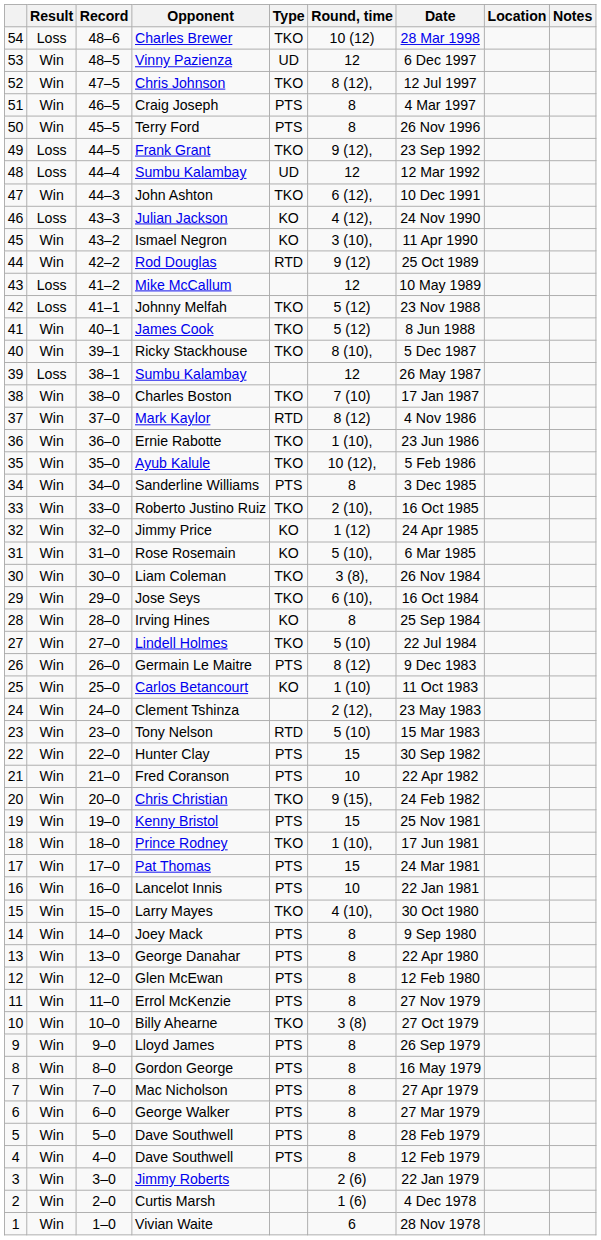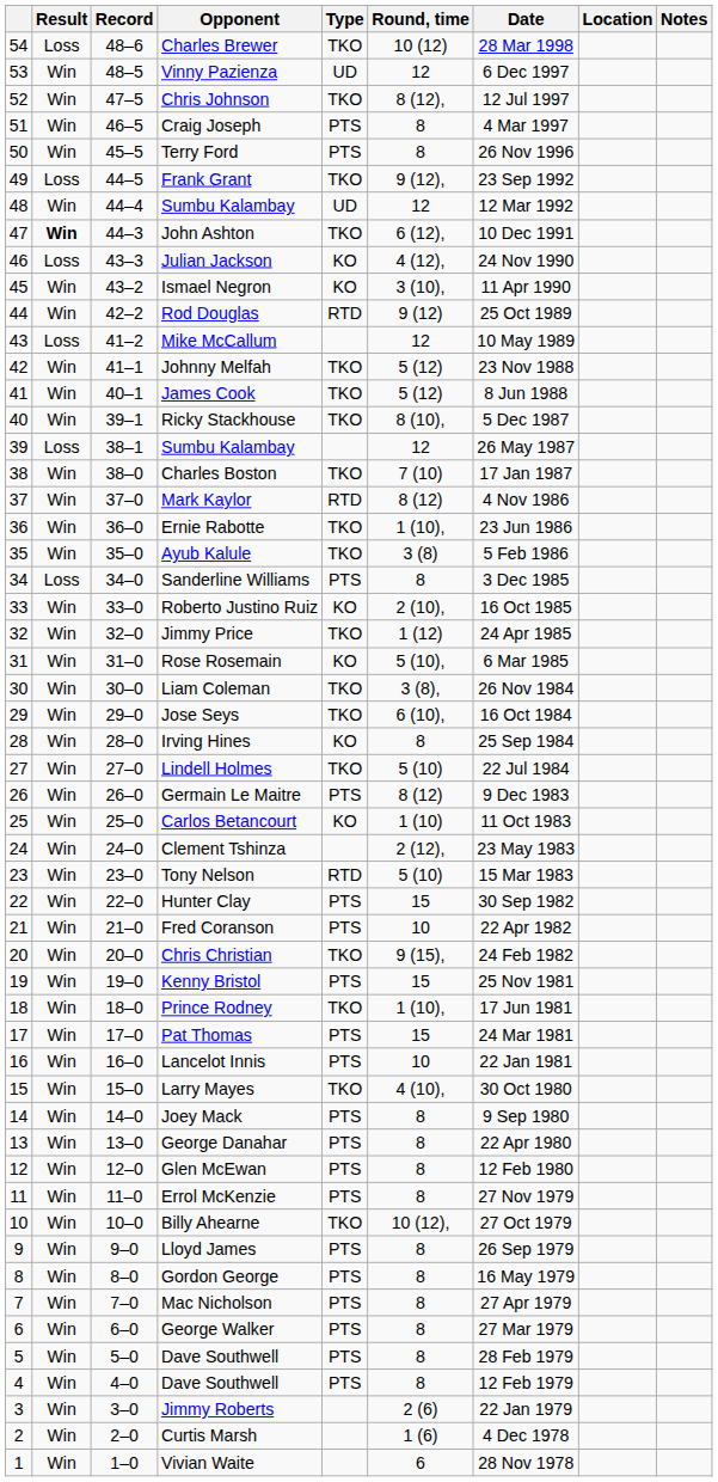 <table class="wikitable" style="text-align:center; font-size:95%">
 <tr>
 <th></th>
 <th>Result</th>
 <th>Record</th>
 <th>Opponent</th>
 <th>Type</th>
 <th>Round, time</th>
 <th>Date</th>
 <th>Location</th>
 <th>Notes</th>
 </tr>
 <tr>
 <td>54</td>
 <td>Loss</td>
 <td>48–6</td>
 <td style="text-align:left;"><a href='#'>Charles Brewer</a></td>
 <td>TKO</td>
 <td>10 (12)</td>
 <td><a href='#'>28 Mar 1998</a></td>
 <td style="text-align:left;"></td>
 <td style="text-align:left;"></td>
 </tr>
 <tr>
 <td>53</td>
 <td>Win</td>
 <td>48–5</td>
 <td style="text-align:left;"><a href='#'>Vinny Pazienza</a></td>
 <td>UD</td>
 <td>12</td>
 <td>6 Dec 1997</td>
 <td style="text-align:left;"></td>
 <td style="text-align:left;"></td>
 </tr>
 <tr>
 <td>52</td>
 <td>Win</td>
 <td>47–5</td>
 <td style="text-align:left;"><a href='#'>Chris Johnson</a></td>
 <td>TKO</td>
 <td>8 (12), </td>
 <td>12 Jul 1997</td>
 <td style="text-align:left;"></td>
 <td style="text-align:left;"></td>
 </tr>
 <tr>
 <td>51</td>
 <td>Win</td>
 <td>46–5</td>
 <td style="text-align:left;">Craig Joseph</td>
 <td>PTS</td>
 <td>8</td>
 <td>4 Mar 1997</td>
 <td style="text-align:left;"></td>
 <td></td>
 </tr>
 <tr>
 <td>50</td>
 <td>Win</td>
 <td>45–5</td>
 <td style="text-align:left;">Terry Ford</td>
 <td>PTS</td>
 <td>8</td>
 <td>26 Nov 1996</td>
 <td style="text-align:left;"></td>
 <td></td>
 </tr>
 <tr>
 <td>49</td>
 <td>Loss</td>
 <td>44–5</td>
 <td style="text-align:left;"><a href='#'>Frank Grant</a></td>
 <td>TKO</td>
 <td>9 (12), </td>
 <td>23 Sep 1992</td>
 <td style="text-align:left;"></td>
 <td style="text-align:left;"></td>
 </tr>
 <tr>
 <td>48</td>
-<td>Loss</td>
+<td>Win</td>
 <td>44–4</td>
 <td style="text-align:left;"><a href='#'>Sumbu Kalambay</a></td>
 <td>UD</td>
 <td>12</td>
 <td>12 Mar 1992</td>
 <td style="text-align:left;"></td>
 <td style="text-align:left;"></td>
 </tr>
 <tr>
 <td>47</td>
-<td>Win</td>
+<td><strong>Win</strong></td>
 <td>44–3</td>
 <td style="text-align:left;">John Ashton</td>
 <td>TKO</td>
 <td>6 (12), </td>
 <td>10 Dec 1991</td>
 <td style="text-align:left;"></td>
 <td style="text-align:left;"></td>
 </tr>
 <tr>
 <td>46</td>
 <td>Loss</td>
 <td>43–3</td>
 <td style="text-align:left;"><a href='#'>Julian Jackson</a></td>
 <td>KO</td>
 <td>4 (12), </td>
 <td>24 Nov 1990</td>
 <td style="text-align:left;"></td>
 <td style="text-align:left;"></td>
 </tr>
 <tr>
 <td>45</td>
 <td>Win</td>
 <td>43–2</td>
 <td style="text-align:left;">Ismael Negron</td>
 <td>KO</td>
 <td>3 (10), </td>
 <td>11 Apr 1990</td>
 <td style="text-align:left;"></td>
 <td></td>
 </tr>
 <tr>
 <td>44</td>
 <td>Win</td>
 <td>42–2</td>
 <td style="text-align:left;"><a href='#'>Rod Douglas</a></td>
 <td>RTD</td>
 <td>9 (12)</td>
 <td>25 Oct 1989</td>
 <td style="text-align:left;"></td>
 <td style="text-align:left;"></td>
 </tr>
 <tr>
 <td>43</td>
 <td>Loss</td>
 <td>41–2</td>
 <td style="text-align:left;"><a href='#'>Mike McCallum</a></td>
 <td></td>
 <td>12</td>
 <td>10 May 1989</td>
 <td style="text-align:left;"></td>
 <td style="text-align:left;"></td>
 </tr>
 <tr>
 <td>42</td>
-<td>Loss</td>
+<td>Win</td>
 <td>41–1</td>
 <td style="text-align:left;">Johnny Melfah</td>
 <td>TKO</td>
 <td>5 (12)</td>
 <td>23 Nov 1988</td>
 <td style="text-align:left;"></td>
 <td style="text-align:left;"></td>
 </tr>
 <tr>
 <td>41</td>
 <td>Win</td>
 <td>40–1</td>
 <td style="text-align:left;"><a href='#'>James Cook</a></td>
 <td>TKO</td>
 <td>5 (12)</td>
 <td>8 Jun 1988</td>
 <td style="text-align:left;"></td>
 <td style="text-align:left;"></td>
 </tr>
 <tr>
 <td>40</td>
 <td>Win</td>
 <td>39–1</td>
 <td style="text-align:left;">Ricky Stackhouse</td>
 <td>TKO</td>
 <td>8 (10), </td>
 <td>5 Dec 1987</td>
 <td style="text-align:left;"></td>
 <td></td>
 </tr>
 <tr>
 <td>39</td>
 <td>Loss</td>
 <td>38–1</td>
 <td style="text-align:left;"><a href='#'>Sumbu Kalambay</a></td>
 <td></td>
 <td>12</td>
 <td>26 May 1987</td>
 <td style="text-align:left;"></td>
 <td style="text-align:left;"></td>
 </tr>
 <tr>
 <td>38</td>
 <td>Win</td>
 <td>38–0</td>
 <td style="text-align:left;">Charles Boston</td>
 <td>TKO</td>
 <td>7 (10)</td>
 <td>17 Jan 1987</td>
 <td style="text-align:left;"></td>
 <td></td>
 </tr>
 <tr>
 <td>37</td>
 <td>Win</td>
 <td>37–0</td>
 <td style="text-align:left;"><a href='#'>Mark Kaylor</a></td>
 <td>RTD</td>
 <td>8 (12)</td>
 <td>4 Nov 1986</td>
 <td style="text-align:left;"></td>
 <td style="text-align:left;"></td>
 </tr>
 <tr>
 <td>36</td>
 <td>Win</td>
 <td>36–0</td>
 <td style="text-align:left;">Ernie Rabotte</td>
 <td>TKO</td>
 <td>1 (10), </td>
 <td>23 Jun 1986</td>
 <td style="text-align:left;"></td>
 <td></td>
 </tr>
 <tr>
 <td>35</td>
 <td>Win</td>
 <td>35–0</td>
 <td style="text-align:left;"><a href='#'>Ayub Kalule</a></td>
 <td>TKO</td>
-<td>10 (12), </td>
+<td>3 (8)</td>
 <td>5 Feb 1986</td>
 <td style="text-align:left;"></td>
 <td style="text-align:left;"></td>
 </tr>
 <tr>
 <td>34</td>
-<td>Win</td>
+<td>Loss</td>
 <td>34–0</td>
 <td style="text-align:left;">Sanderline Williams</td>
 <td>PTS</td>
 <td>8</td>
 <td>3 Dec 1985</td>
 <td style="text-align:left;"></td>
 <td></td>
 </tr>
 <tr>
 <td>33</td>
 <td>Win</td>
 <td>33–0</td>
 <td style="text-align:left;">Roberto Justino Ruiz</td>
-<td>TKO</td>
+<td>KO</td>
 <td>2 (10), </td>
 <td>16 Oct 1985</td>
 <td style="text-align:left;"></td>
 <td></td>
 </tr>
 <tr>
 <td>32</td>
 <td>Win</td>
 <td>32–0</td>
 <td style="text-align:left;">Jimmy Price</td>
-<td>KO</td>
+<td>TKO</td>
 <td>1 (12)</td>
 <td>24 Apr 1985</td>
 <td style="text-align:left;"></td>
 <td style="text-align:left;"></td>
 </tr>
 <tr>
 <td>31</td>
 <td>Win</td>
 <td>31–0</td>
 <td style="text-align:left;">Rose Rosemain</td>
 <td>KO</td>
 <td>5 (10), </td>
 <td>6 Mar 1985</td>
 <td style="text-align:left;"></td>
 <td></td>
 </tr>
 <tr>
 <td>30</td>
 <td>Win</td>
 <td>30–0</td>
 <td style="text-align:left;">Liam Coleman</td>
 <td>TKO</td>
 <td>3 (8), </td>
 <td>26 Nov 1984</td>
 <td style="text-align:left;"></td>
 <td></td>
 </tr>
 <tr>
 <td>29</td>
 <td>Win</td>
 <td>29–0</td>
 <td style="text-align:left;">Jose Seys</td>
 <td>TKO</td>
 <td>6 (10), </td>
 <td>16 Oct 1984</td>
 <td style="text-align:left;"></td>
 <td></td>
 </tr>
 <tr>
 <td>28</td>
 <td>Win</td>
 <td>28–0</td>
 <td style="text-align:left;">Irving Hines</td>
 <td>KO</td>
 <td>8</td>
 <td>25 Sep 1984</td>
 <td style="text-align:left;"></td>
 <td></td>
 </tr>
 <tr>
 <td>27</td>
 <td>Win</td>
 <td>27–0</td>
 <td style="text-align:left;"><a href='#'>Lindell Holmes</a></td>
 <td>TKO</td>
 <td>5 (10)</td>
 <td>22 Jul 1984</td>
 <td style="text-align:left;"></td>
 <td></td>
 </tr>
 <tr>
 <td>26</td>
 <td>Win</td>
 <td>26–0</td>
 <td style="text-align:left;">Germain Le Maitre</td>
 <td>PTS</td>
 <td>8 (12)</td>
 <td>9 Dec 1983</td>
 <td style="text-align:left;"></td>
 <td style="text-align:left;"></td>
 </tr>
 <tr>
 <td>25</td>
 <td>Win</td>
 <td>25–0</td>
 <td style="text-align:left;"><a href='#'>Carlos Betancourt</a></td>
 <td>KO</td>
 <td>1 (10)</td>
 <td>11 Oct 1983</td>
 <td style="text-align:left;"></td>
 <td></td>
 </tr>
 <tr>
 <td>24</td>
 <td>Win</td>
 <td>24–0</td>
 <td style="text-align:left;">Clement Tshinza</td>
 <td></td>
 <td>2 (12), </td>
 <td>23 May 1983</td>
 <td style="text-align:left;"></td>
 <td style="text-align:left;"></td>
 </tr>
 <tr>
 <td>23</td>
 <td>Win</td>
 <td>23–0</td>
 <td style="text-align:left;">Tony Nelson</td>
 <td>RTD</td>
 <td>5 (10)</td>
 <td>15 Mar 1983</td>
 <td style="text-align:left;"></td>
 <td></td>
 </tr>
 <tr>
 <td>22</td>
 <td>Win</td>
 <td>22–0</td>
 <td style="text-align:left;">Hunter Clay</td>
 <td>PTS</td>
 <td>15</td>
 <td>30 Sep 1982</td>
 <td style="text-align:left;"></td>
 <td style="text-align:left;"></td>
 </tr>
 <tr>
 <td>21</td>
 <td>Win</td>
 <td>21–0</td>
 <td style="text-align:left;">Fred Coranson</td>
 <td>PTS</td>
 <td>10</td>
 <td>22 Apr 1982</td>
 <td style="text-align:left;"></td>
 <td></td>
 </tr>
 <tr>
 <td>20</td>
 <td>Win</td>
 <td>20–0</td>
 <td style="text-align:left;"><a href='#'>Chris Christian</a></td>
 <td>TKO</td>
 <td>9 (15), </td>
 <td>24 Feb 1982</td>
 <td style="text-align:left;"></td>
 <td style="text-align:left;"></td>
 </tr>
 <tr>
 <td>19</td>
 <td>Win</td>
 <td>19–0</td>
 <td style="text-align:left;"><a href='#'>Kenny Bristol</a></td>
 <td>PTS</td>
 <td>15</td>
 <td>25 Nov 1981</td>
 <td style="text-align:left;"></td>
 <td style="text-align:left;"></td>
 </tr>
 <tr>
 <td>18</td>
 <td>Win</td>
 <td>18–0</td>
 <td style="text-align:left;"><a href='#'>Prince Rodney</a></td>
 <td>TKO</td>
 <td>1 (10), </td>
 <td>17 Jun 1981</td>
 <td style="text-align:left;"></td>
 <td></td>
 </tr>
 <tr>
 <td>17</td>
 <td>Win</td>
 <td>17–0</td>
 <td style="text-align:left;"><a href='#'>Pat Thomas</a></td>
 <td>PTS</td>
 <td>15</td>
 <td>24 Mar 1981</td>
 <td style="text-align:left;"></td>
 <td style="text-align:left;"></td>
 </tr>
 <tr>
 <td>16</td>
 <td>Win</td>
 <td>16–0</td>
 <td style="text-align:left;">Lancelot Innis</td>
 <td>PTS</td>
 <td>10</td>
 <td>22 Jan 1981</td>
 <td style="text-align:left;"></td>
 <td></td>
 </tr>
 <tr>
 <td>15</td>
 <td>Win</td>
 <td>15–0</td>
 <td style="text-align:left;">Larry Mayes</td>
 <td>TKO</td>
 <td>4 (10), </td>
 <td>30 Oct 1980</td>
 <td style="text-align:left;"></td>
 <td></td>
 </tr>
 <tr>
 <td>14</td>
 <td>Win</td>
 <td>14–0</td>
 <td style="text-align:left;">Joey Mack</td>
 <td>PTS</td>
 <td>8</td>
 <td>9 Sep 1980</td>
 <td style="text-align:left;"></td>
 <td></td>
 </tr>
 <tr>
 <td>13</td>
 <td>Win</td>
 <td>13–0</td>
 <td style="text-align:left;">George Danahar</td>
 <td>PTS</td>
 <td>8</td>
 <td>22 Apr 1980</td>
 <td style="text-align:left;"></td>
 <td></td>
 </tr>
 <tr>
 <td>12</td>
 <td>Win</td>
 <td>12–0</td>
 <td style="text-align:left;">Glen McEwan</td>
 <td>PTS</td>
 <td>8</td>
 <td>12 Feb 1980</td>
 <td style="text-align:left;"></td>
 <td></td>
 </tr>
 <tr>
 <td>11</td>
 <td>Win</td>
 <td>11–0</td>
 <td style="text-align:left;">Errol McKenzie</td>
 <td>PTS</td>
 <td>8</td>
 <td>27 Nov 1979</td>
 <td style="text-align:left;"></td>
 <td></td>
 </tr>
 <tr>
 <td>10</td>
 <td>Win</td>
 <td>10–0</td>
 <td style="text-align:left;">Billy Ahearne</td>
 <td>TKO</td>
-<td>3 (8)</td>
+<td>10 (12), </td>
 <td>27 Oct 1979</td>
 <td style="text-align:left;"></td>
 <td></td>
 </tr>
 <tr>
 <td>9</td>
 <td>Win</td>
 <td>9–0</td>
 <td style="text-align:left;">Lloyd James</td>
 <td>PTS</td>
 <td>8</td>
 <td>26 Sep 1979</td>
 <td style="text-align:left;"></td>
 <td></td>
 </tr>
 <tr>
 <td>8</td>
 <td>Win</td>
 <td>8–0</td>
 <td style="text-align:left;">Gordon George</td>
 <td>PTS</td>
 <td>8</td>
 <td>16 May 1979</td>
 <td style="text-align:left;"></td>
 <td></td>
 </tr>
 <tr>
 <td>7</td>
 <td>Win</td>
 <td>7–0</td>
 <td style="text-align:left;">Mac Nicholson</td>
 <td>PTS</td>
 <td>8</td>
 <td>27 Apr 1979</td>
 <td style="text-align:left;"></td>
 <td></td>
 </tr>
 <tr>
 <td>6</td>
 <td>Win</td>
 <td>6–0</td>
 <td style="text-align:left;">George Walker</td>
 <td>PTS</td>
 <td>8</td>
 <td>27 Mar 1979</td>
 <td style="text-align:left;"></td>
 <td></td>
 </tr>
 <tr>
 <td>5</td>
 <td>Win</td>
 <td>5–0</td>
 <td style="text-align:left;">Dave Southwell</td>
 <td>PTS</td>
 <td>8</td>
 <td>28 Feb 1979</td>
 <td style="text-align:left;"></td>
 <td></td>
 </tr>
 <tr>
 <td>4</td>
 <td>Win</td>
 <td>4–0</td>
 <td style="text-align:left;">Dave Southwell</td>
 <td>PTS</td>
 <td>8</td>
 <td>12 Feb 1979</td>
 <td style="text-align:left;"></td>
 <td></td>
 </tr>
 <tr>
 <td>3</td>
 <td>Win</td>
 <td>3–0</td>
 <td style="text-align:left;"><a href='#'>Jimmy Roberts</a></td>
 <td></td>
 <td>2 (6)</td>
 <td>22 Jan 1979</td>
 <td style="text-align:left;"></td>
 <td></td>
 </tr>
 <tr>
 <td>2</td>
 <td>Win</td>
 <td>2–0</td>
 <td style="text-align:left;">Curtis Marsh</td>
 <td></td>
 <td>1 (6)</td>
 <td>4 Dec 1978</td>
 <td style="text-align:left;"></td>
 <td></td>
 </tr>
 <tr>
 <td>1</td>
 <td>Win</td>
 <td>1–0</td>
 <td style="text-align:left;">Vivian Waite</td>
 <td></td>
 <td>6</td>
 <td>28 Nov 1978</td>
 <td style="text-align:left;"></td>
 <td style="text-align:left;"></td>
 </tr>
 </table>
